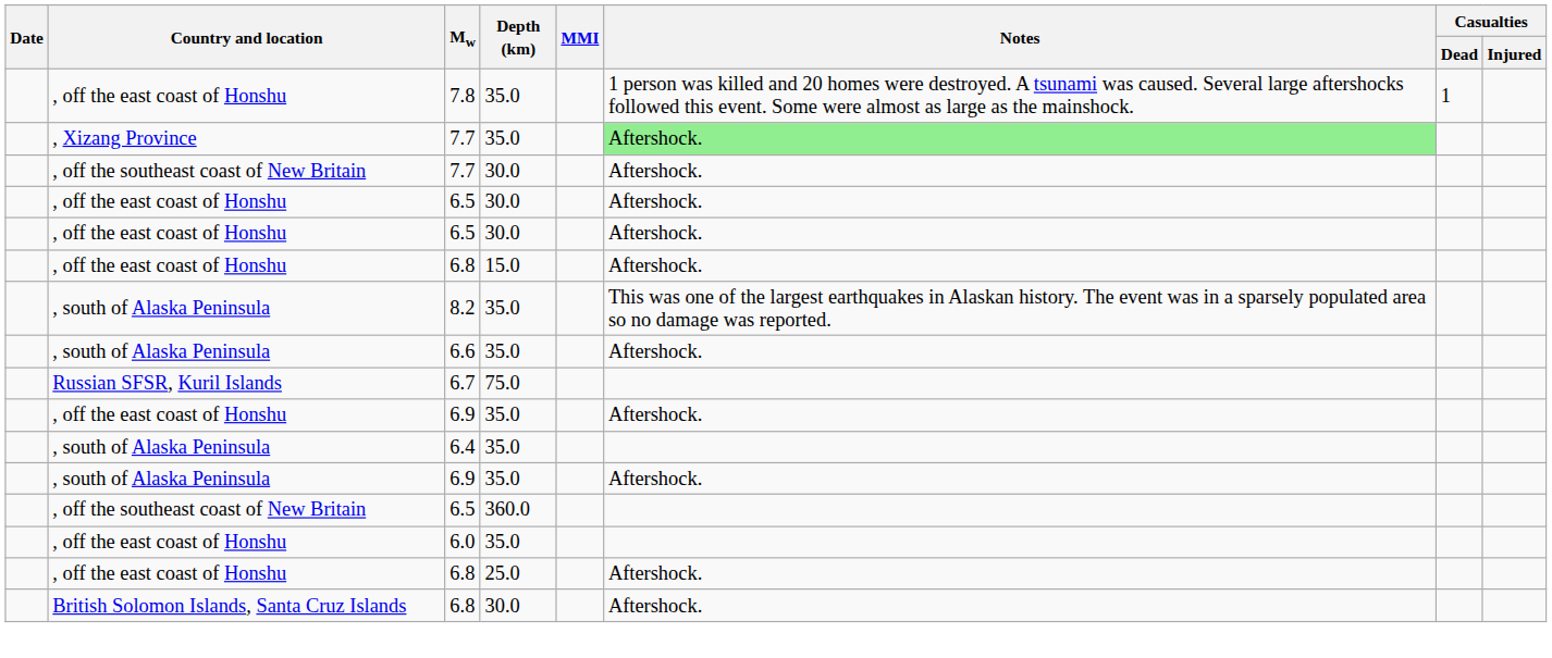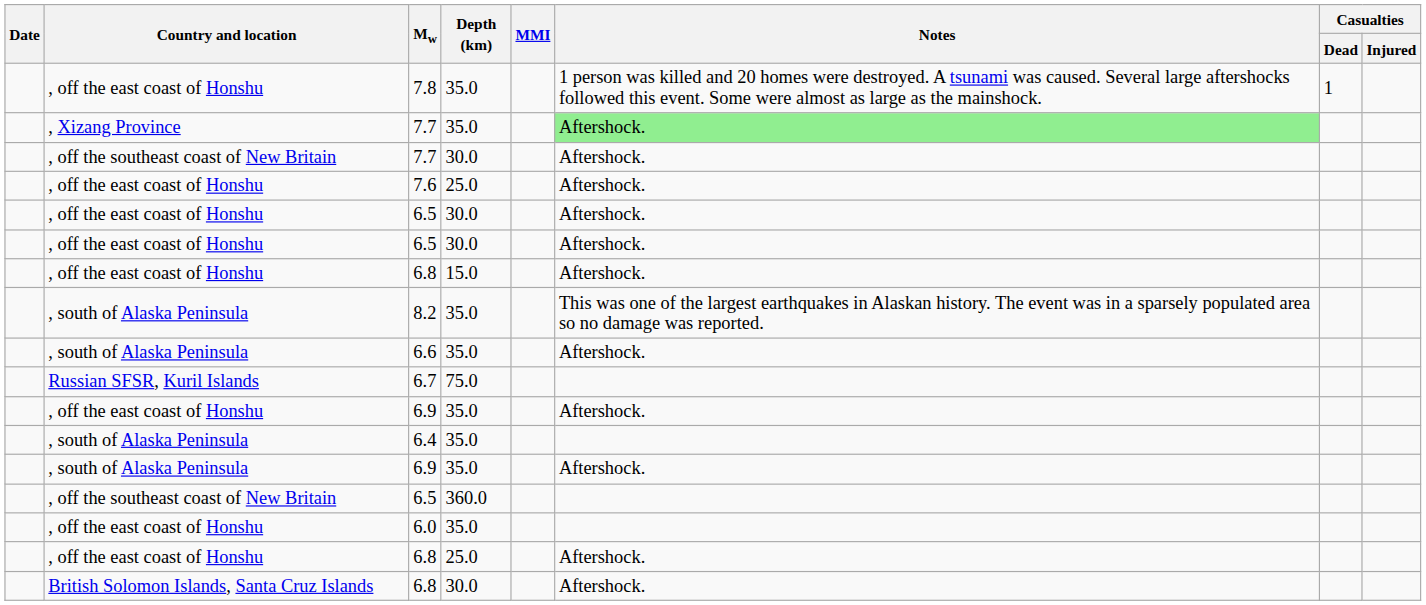 <table class="wikitable sortable sort-under" style="border:1px black; margin-left:1em;">
 <tr>
 <th rowspan="2"><small>Date</small></th>
 <th rowspan="2" style="width: 310px"><small>Country and location</small></th>
 <th rowspan="2"><small>M<sub>w</sub></small></th>
 <th rowspan="2"><small>Depth (km)</small></th>
 <th rowspan="2"><small><a href='#'>MMI</a></small></th>
 <th rowspan="2" class="unsortable"><small>Notes</small></th>
 <th colspan="2"><small>Casualties</small></th>
 </tr>
 <tr>
 <th><small>Dead</small></th>
 <th><small>Injured</small></th>
 </tr>
 <tr>
 <td></td>
 <td>, off the east coast of <a href='#'>Honshu</a></td>
 <td>7.8</td>
 <td>35.0</td>
 <td></td>
 <td>1 person was killed and 20 homes were destroyed. A <a href='#'>tsunami</a> was caused. Several large aftershocks followed this event. Some were almost as large as the mainshock.</td>
 <td>1</td>
 <td></td>
 </tr>
 <tr>
 <td></td>
 <td>, <a href='#'>Xizang Province</a></td>
 <td>7.7</td>
 <td>35.0</td>
 <td></td>
 <td style="background: lightgreen;">Aftershock.</td>
 <td></td>
 <td></td>
 </tr>
 <tr>
 <td></td>
 <td>, off the southeast coast of <a href='#'>New Britain</a></td>
 <td>7.7</td>
 <td>30.0</td>
+<td></td>
+<td>Aftershock.</td>
+<td></td>
+<td></td>
+</tr>
+<tr>
+<td></td>
+<td>, off the east coast of <a href='#'>Honshu</a></td>
+<td>7.6</td>
+<td>25.0</td>
 <td></td>
 <td>Aftershock.</td>
 <td></td>
 <td></td>
 </tr>
 <tr>
 <td></td>
 <td>, off the east coast of <a href='#'>Honshu</a></td>
 <td>6.5</td>
 <td>30.0</td>
 <td></td>
 <td>Aftershock.</td>
 <td></td>
 <td></td>
 </tr>
 <tr>
 <td></td>
 <td>, off the east coast of <a href='#'>Honshu</a></td>
 <td>6.5</td>
 <td>30.0</td>
 <td></td>
 <td>Aftershock.</td>
 <td></td>
 <td></td>
 </tr>
 <tr>
 <td></td>
 <td>, off the east coast of <a href='#'>Honshu</a></td>
 <td>6.8</td>
 <td>15.0</td>
 <td></td>
 <td>Aftershock.</td>
 <td></td>
 <td></td>
 </tr>
 <tr>
 <td></td>
 <td>, south of <a href='#'>Alaska Peninsula</a></td>
 <td>8.2</td>
 <td>35.0</td>
 <td></td>
 <td>This was one of the largest earthquakes in Alaskan history. The event was in a sparsely populated area so no damage was reported.</td>
 <td></td>
 <td></td>
 </tr>
 <tr>
 <td></td>
 <td>, south of <a href='#'>Alaska Peninsula</a></td>
 <td>6.6</td>
 <td>35.0</td>
 <td></td>
 <td>Aftershock.</td>
 <td></td>
 <td></td>
 </tr>
 <tr>
 <td></td>
 <td> <a href='#'>Russian SFSR</a>, <a href='#'>Kuril Islands</a></td>
 <td>6.7</td>
 <td>75.0</td>
 <td></td>
 <td></td>
 <td></td>
 <td></td>
 </tr>
 <tr>
 <td></td>
 <td>, off the east coast of <a href='#'>Honshu</a></td>
 <td>6.9</td>
 <td>35.0</td>
 <td></td>
 <td>Aftershock.</td>
 <td></td>
 <td></td>
 </tr>
 <tr>
 <td></td>
 <td>, south of <a href='#'>Alaska Peninsula</a></td>
 <td>6.4</td>
 <td>35.0</td>
 <td></td>
 <td></td>
 <td></td>
 <td></td>
 </tr>
 <tr>
 <td></td>
 <td>, south of <a href='#'>Alaska Peninsula</a></td>
 <td>6.9</td>
 <td>35.0</td>
 <td></td>
 <td>Aftershock.</td>
 <td></td>
 <td></td>
 </tr>
 <tr>
 <td></td>
 <td>, off the southeast coast of <a href='#'>New Britain</a></td>
 <td>6.5</td>
 <td>360.0</td>
 <td></td>
 <td></td>
 <td></td>
 <td></td>
 </tr>
 <tr>
 <td></td>
 <td>, off the east coast of <a href='#'>Honshu</a></td>
 <td>6.0</td>
 <td>35.0</td>
 <td></td>
 <td></td>
 <td></td>
 <td></td>
 </tr>
 <tr>
 <td></td>
 <td>, off the east coast of <a href='#'>Honshu</a></td>
 <td>6.8</td>
 <td>25.0</td>
 <td></td>
 <td>Aftershock.</td>
 <td></td>
 <td></td>
 </tr>
 <tr>
 <td></td>
 <td> <a href='#'>British Solomon Islands</a>, <a href='#'>Santa Cruz Islands</a></td>
 <td>6.8</td>
 <td>30.0</td>
 <td></td>
 <td>Aftershock.</td>
 <td></td>
 <td></td>
 </tr>
 </table>
